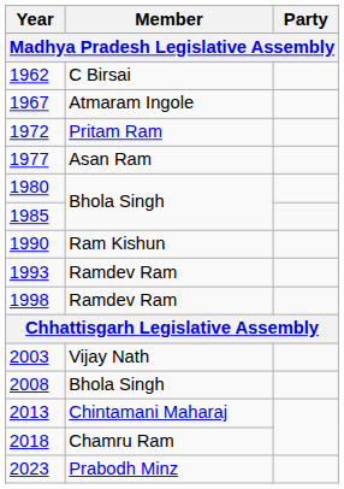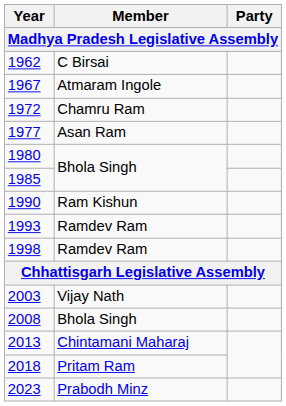 <table class="wikitable">
 <tr>
 <th>Year</th>
 <th>Member</th>
 <th colspan="2">Party</th>
 </tr>
 <tr>
 <th colspan=4><a href='#'>Madhya Pradesh Legislative Assembly</a></th>
 </tr>
 <tr>
 <td><a href='#'>1962</a></td>
 <td>C Birsai</td>
 <td></td>
 </tr>
 <tr>
 <td><a href='#'>1967</a></td>
 <td>Atmaram Ingole</td>
 <td></td>
 </tr>
 <tr>
 <td><a href='#'>1972</a></td>
-<td><a href='#'>Pritam Ram</a></td>
+<td>Chamru Ram</td>
 </tr>
 <tr>
 <td><a href='#'>1977</a></td>
 <td>Asan Ram</td>
 <td></td>
 </tr>
 <tr>
 <td><a href='#'>1980</a></td>
 <td rowspan="2">Bhola Singh</td>
 <td></td>
 </tr>
 <tr>
 <td><a href='#'>1985</a></td>
 <td></td>
 </tr>
 <tr>
 <td><a href='#'>1990</a></td>
 <td>Ram Kishun</td>
 <td></td>
 </tr>
 <tr>
 <td><a href='#'>1993</a></td>
 <td>Ramdev Ram</td>
 <td></td>
 </tr>
 <tr>
 <td><a href='#'>1998</a></td>
 <td>Ramdev Ram</td>
 </tr>
 <tr>
 <th colspan=4><a href='#'>Chhattisgarh Legislative Assembly</a></th>
 </tr>
 <tr>
 <td><a href='#'>2003</a></td>
 <td>Vijay Nath</td>
 <td></td>
 </tr>
 <tr>
 <td><a href='#'>2008</a></td>
 <td>Bhola Singh</td>
 <td></td>
 </tr>
 <tr>
 <td><a href='#'>2013</a></td>
 <td><a href='#'>Chintamani Maharaj</a></td>
 </tr>
 <tr>
 <td><a href='#'>2018</a></td>
-<td>Chamru Ram</td>
+<td><a href='#'>Pritam Ram</a></td>
 </tr>
 <tr>
 <td><a href='#'>2023</a></td>
 <td><a href='#'>Prabodh Minz</a></td>
 <td></td>
 </tr>
 </table>
